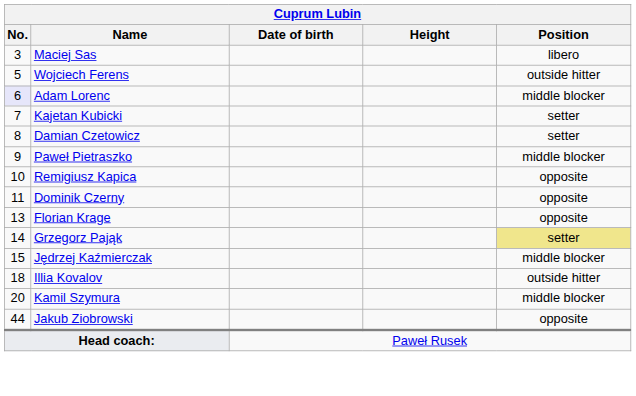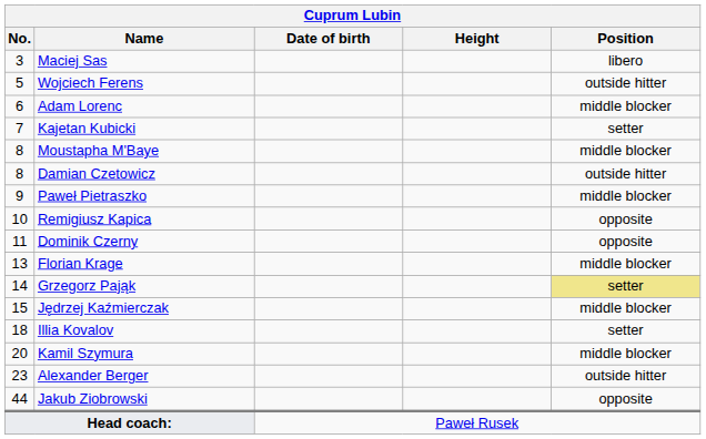 <table class="wikitable collapsible collapsed" style="font-size:100%; text-align:center">
 <tr>
 <th colspan=5 style="width:30em"><a href='#'>Cuprum Lubin</a></th>
 </tr>
 <tr>
 <th>No.</th>
 <th style="width:15em">Name</th>
 <th style="width:10em">Date of birth</th>
 <th style="width:10em">Height</th>
 <th style="width:10em">Position</th>
 </tr>
 <tr>
 <td>3</td>
 <td align=left> <a href='#'>Maciej Sas</a></td>
 <td align=right></td>
 <td></td>
 <td>libero</td>
 </tr>
 <tr>
 <td>5</td>
 <td align=left> <a href='#'>Wojciech Ferens</a></td>
 <td align=right></td>
 <td></td>
 <td>outside hitter</td>
 </tr>
 <tr>
-<td style="background: lavender;">6</td>
+<td>6</td>
 <td align=left> <a href='#'>Adam Lorenc</a></td>
 <td align=right></td>
 <td></td>
 <td>middle blocker</td>
 </tr>
 <tr>
 <td>7</td>
 <td align=left> <a href='#'>Kajetan Kubicki</a></td>
 <td align=right></td>
 <td></td>
 <td>setter</td>
 </tr>
 <tr>
 <td>8</td>
+<td align=left> <a href='#'>Moustapha M'Baye</a></td>
+<td align=right></td>
+<td></td>
+<td>middle blocker</td>
+</tr>
+<tr>
+<td>8</td>
 <td align=left> <a href='#'>Damian Czetowicz</a></td>
 <td align=right></td>
 <td></td>
-<td>setter</td>
+<td>outside hitter</td>
 </tr>
 <tr>
 <td>9</td>
 <td align=left> <a href='#'>Paweł Pietraszko</a></td>
 <td align=right></td>
 <td></td>
 <td>middle blocker</td>
 </tr>
 <tr>
 <td>10</td>
 <td align=left> <a href='#'>Remigiusz Kapica</a></td>
 <td align=right></td>
 <td></td>
 <td>opposite</td>
 </tr>
 <tr>
 <td>11</td>
 <td align=left> <a href='#'>Dominik Czerny</a></td>
 <td align=right></td>
 <td></td>
 <td>opposite</td>
 </tr>
 <tr>
 <td>13</td>
 <td align=left> <a href='#'>Florian Krage</a></td>
 <td align=right></td>
 <td></td>
-<td>opposite</td>
+<td>middle blocker</td>
 </tr>
 <tr>
 <td>14</td>
 <td align=left> <a href='#'>Grzegorz Pająk</a></td>
 <td align=right></td>
 <td></td>
 <td style="background: khaki;">setter</td>
 </tr>
 <tr>
 <td>15</td>
 <td align=left> <a href='#'>Jędrzej Kaźmierczak</a></td>
 <td align=right></td>
 <td></td>
 <td>middle blocker</td>
 </tr>
 <tr>
 <td>18</td>
 <td align=left> <a href='#'>Illia Kovalov</a></td>
 <td align=right></td>
 <td></td>
-<td>outside hitter</td>
+<td>setter</td>
 </tr>
 <tr>
 <td>20</td>
 <td align=left> <a href='#'>Kamil Szymura</a></td>
 <td align=right></td>
 <td></td>
 <td>middle blocker</td>
+</tr>
+<tr>
+<td>23</td>
+<td align=left> <a href='#'>Alexander Berger</a></td>
+<td align=right></td>
+<td></td>
+<td>outside hitter</td>
 </tr>
 <tr>
 <td>44</td>
 <td align=left> <a href='#'>Jakub Ziobrowski</a></td>
 <td align=right></td>
 <td></td>
 <td>opposite</td>
 </tr>
 <tr style="border-top: 3px solid grey">
 <td colspan=2 style="background:#EAECF0"><strong>Head coach:</strong></td>
 <td colspan=3> <a href='#'>Paweł Rusek</a></td>
 </tr>
 </table>
